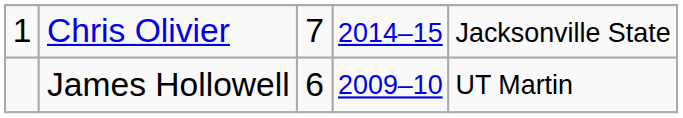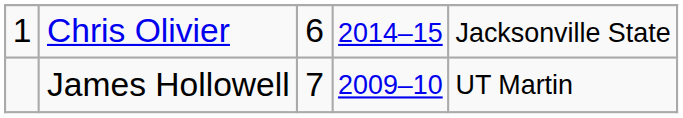 <table class="wikitable">
 <tr>
 </tr>
 <tr>
 <td>1</td>
 <td><a href='#'>Chris Olivier</a></td>
-<td>7</td>
+<td>6</td>
 <td style="font-size:80%;"><a href='#'>2014–15</a></td>
 <td style="font-size:80%;">Jacksonville State</td>
 </tr>
 <tr>
 <td></td>
 <td>James Hollowell</td>
-<td>6</td>
+<td>7</td>
 <td style="font-size:80%;"><a href='#'>2009–10</a></td>
 <td style="font-size:80%;">UT Martin</td>
 </tr>
 </table>
